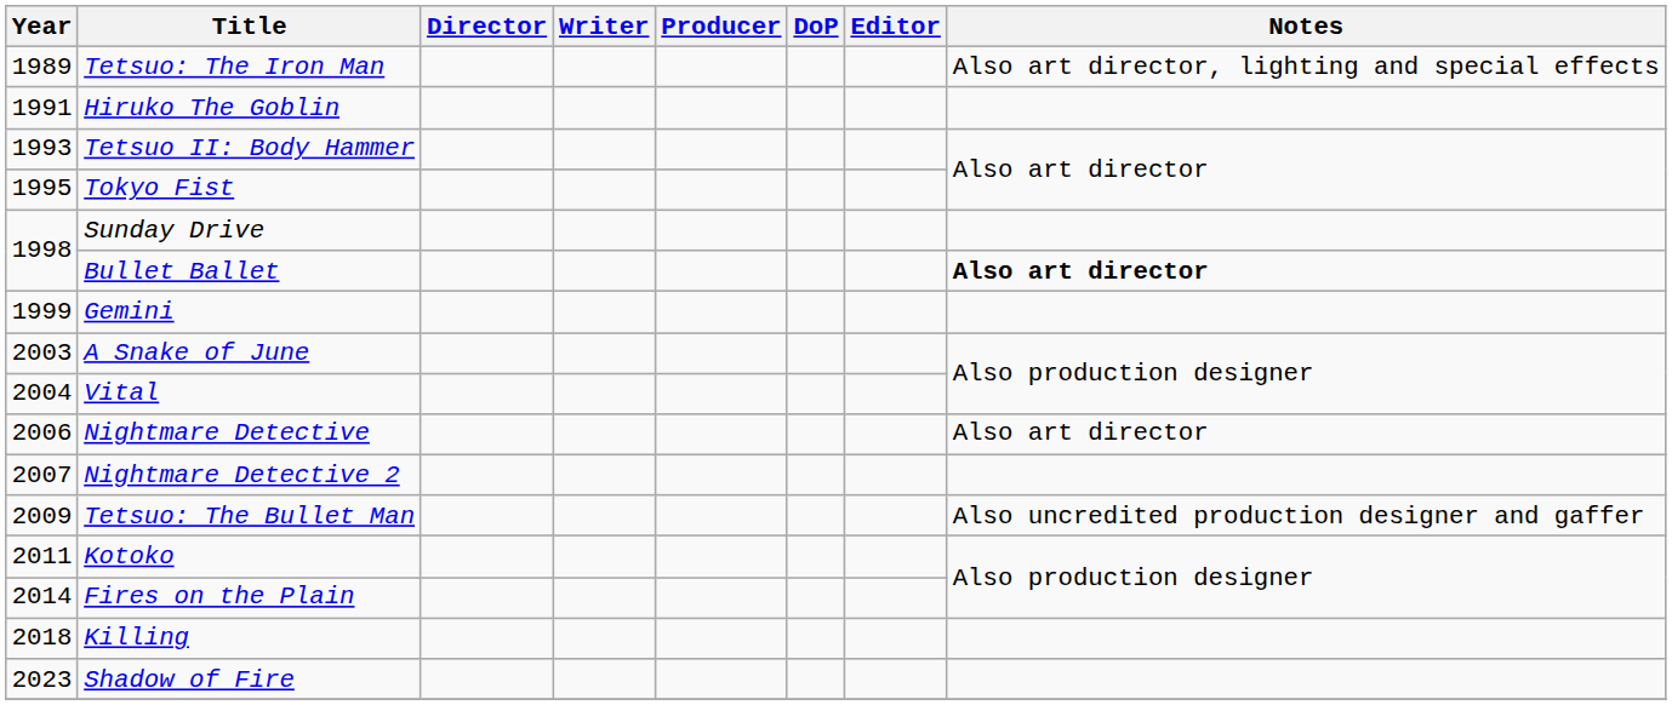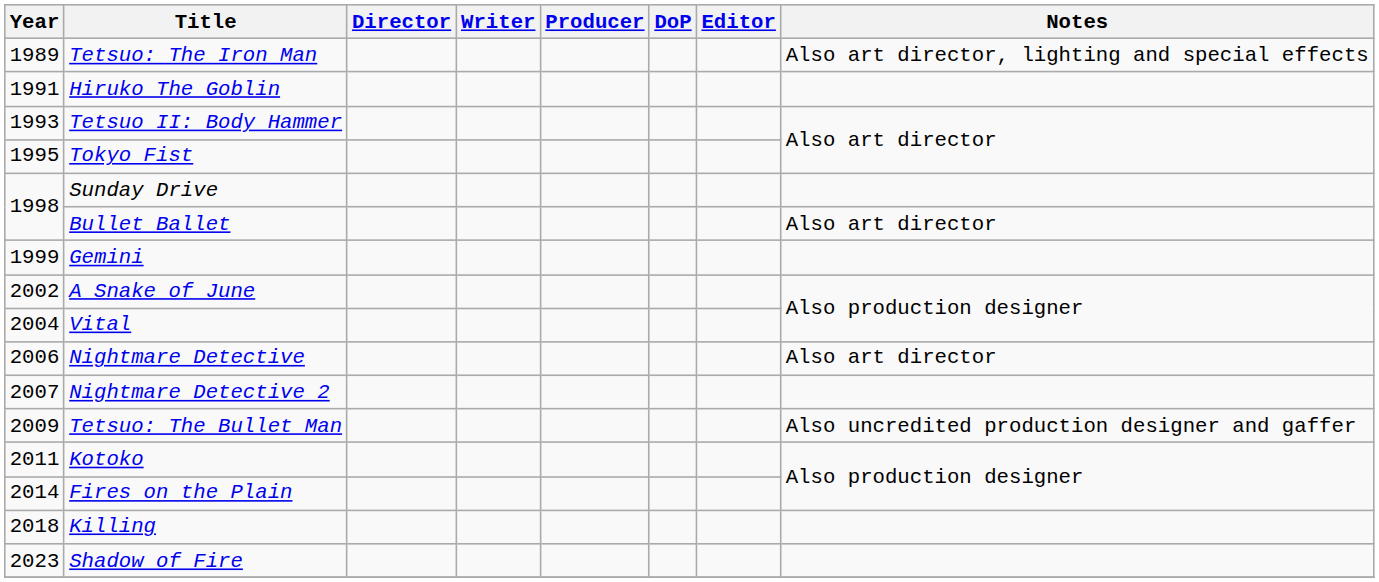 <table class="wikitable">
 <tr>
 <th>Year</th>
 <th>Title</th>
 <th><a href='#'>Director</a></th>
 <th><a href='#'>Writer</a></th>
 <th><a href='#'>Producer</a></th>
 <th><a href='#'>DoP</a></th>
 <th><a href='#'>Editor</a></th>
 <th>Notes</th>
 </tr>
 <tr>
 <td>1989</td>
 <td><em><a href='#'>Tetsuo: The Iron Man</a></em></td>
 <td></td>
 <td></td>
 <td></td>
 <td></td>
 <td></td>
 <td>Also art director, lighting and special effects</td>
 </tr>
 <tr>
 <td>1991</td>
 <td><em><a href='#'>Hiruko The Goblin</a></em></td>
 <td></td>
 <td></td>
 <td></td>
 <td></td>
 <td></td>
 <td></td>
 </tr>
 <tr>
 <td>1993</td>
 <td><em><a href='#'>Tetsuo II: Body Hammer</a></em></td>
 <td></td>
 <td></td>
 <td></td>
 <td></td>
 <td></td>
 <td rowspan=2>Also art director</td>
 </tr>
 <tr>
 <td>1995</td>
 <td><em><a href='#'>Tokyo Fist</a></em></td>
 <td></td>
 <td></td>
 <td></td>
 <td></td>
 <td></td>
 </tr>
 <tr>
 <td rowspan=2>1998</td>
 <td><em>Sunday Drive</em></td>
 <td></td>
 <td></td>
 <td></td>
 <td></td>
 <td></td>
 <td></td>
 </tr>
 <tr>
 <td><em><a href='#'>Bullet Ballet</a></em></td>
 <td></td>
 <td></td>
 <td></td>
 <td></td>
 <td></td>
-<td><strong>Also art director</strong></td>
+<td>Also art director</td>
 </tr>
 <tr>
 <td>1999</td>
 <td><em><a href='#'>Gemini</a></em></td>
 <td></td>
 <td></td>
 <td></td>
 <td></td>
 <td></td>
 <td></td>
 </tr>
 <tr>
-<td>2003</td>
+<td>2002</td>
 <td><em><a href='#'>A Snake of June</a></em></td>
 <td></td>
 <td></td>
 <td></td>
 <td></td>
 <td></td>
 <td rowspan=2>Also production designer</td>
 </tr>
 <tr>
 <td>2004</td>
 <td><em><a href='#'>Vital</a></em></td>
 <td></td>
 <td></td>
 <td></td>
 <td></td>
 <td></td>
 </tr>
 <tr>
 <td>2006</td>
 <td><em><a href='#'>Nightmare Detective</a></em></td>
 <td></td>
 <td></td>
 <td></td>
 <td></td>
 <td></td>
 <td>Also art director</td>
 </tr>
 <tr>
 <td>2007</td>
 <td><em><a href='#'>Nightmare Detective 2</a></em></td>
 <td></td>
 <td></td>
 <td></td>
 <td></td>
 <td></td>
 <td></td>
 </tr>
 <tr>
 <td>2009</td>
 <td><em><a href='#'>Tetsuo: The Bullet Man</a></em></td>
 <td></td>
 <td></td>
 <td></td>
 <td></td>
 <td></td>
 <td>Also uncredited production designer and gaffer</td>
 </tr>
 <tr>
 <td>2011</td>
 <td><em><a href='#'>Kotoko</a></em></td>
 <td></td>
 <td></td>
 <td></td>
 <td></td>
 <td></td>
 <td rowspan=2>Also production designer</td>
 </tr>
 <tr>
 <td>2014</td>
 <td><em><a href='#'>Fires on the Plain</a></em></td>
 <td></td>
 <td></td>
 <td></td>
 <td></td>
 <td></td>
 </tr>
 <tr>
 <td>2018</td>
 <td><em><a href='#'>Killing</a></em></td>
 <td></td>
 <td></td>
 <td></td>
 <td></td>
 <td></td>
 <td></td>
 </tr>
 <tr>
 <td>2023</td>
 <td><em><a href='#'>Shadow of Fire</a></em></td>
 <td></td>
 <td></td>
 <td></td>
 <td></td>
 <td></td>
 <td></td>
 </tr>
 <tr>
 </tr>
 </table>
